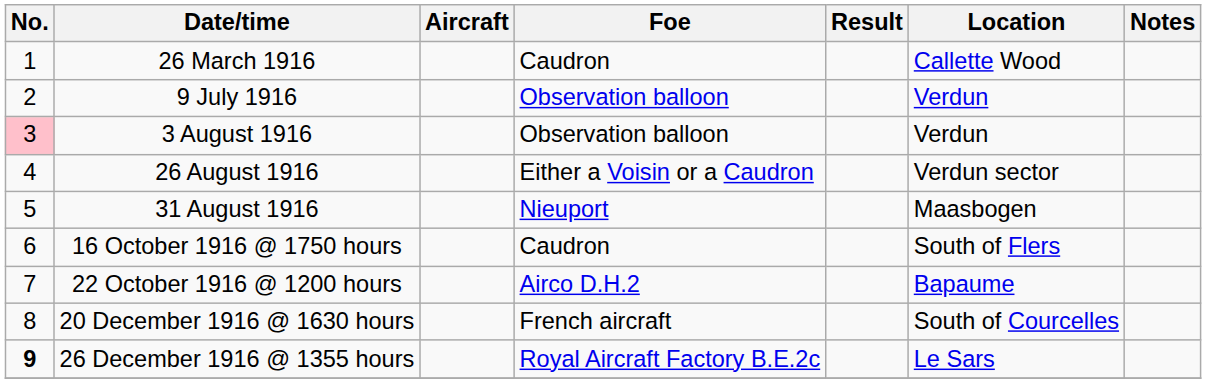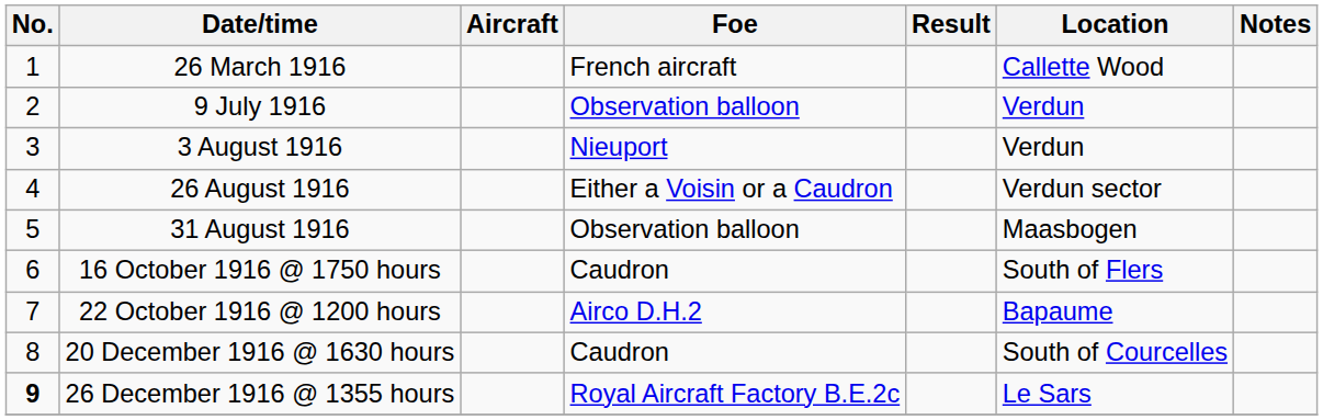 <table class="wikitable" border="1" style="margin: 1em auto 1em auto">
 <tr>
 <th>No.</th>
 <th>Date/time</th>
 <th>Aircraft</th>
 <th>Foe</th>
 <th>Result</th>
 <th>Location</th>
 <th>Notes</th>
 </tr>
 <tr>
 <td align="center">1</td>
 <td align="center">26 March 1916</td>
 <td></td>
-<td>Caudron</td>
+<td>French aircraft</td>
 <td></td>
 <td><a href='#'>Callette</a> Wood</td>
 <td></td>
 </tr>
 <tr>
 <td align="center">2</td>
 <td align="center">9 July 1916</td>
 <td></td>
 <td><a href='#'>Observation balloon</a></td>
 <td></td>
 <td><a href='#'>Verdun</a></td>
 <td></td>
 </tr>
 <tr>
-<td align="center" style="background: pink;">3</td>
+<td align="center">3</td>
 <td align="center">3 August 1916</td>
 <td></td>
-<td>Observation balloon</td>
+<td><a href='#'>Nieuport</a></td>
 <td></td>
 <td>Verdun</td>
 <td></td>
 </tr>
 <tr>
 <td align="center">4</td>
 <td align="center">26 August 1916</td>
 <td></td>
 <td>Either a <a href='#'>Voisin</a> or a <a href='#'>Caudron</a></td>
 <td></td>
 <td>Verdun sector</td>
 <td></td>
 </tr>
 <tr>
 <td align="center">5</td>
 <td align="center">31 August 1916</td>
 <td></td>
-<td><a href='#'>Nieuport</a></td>
+<td>Observation balloon</td>
 <td></td>
 <td>Maasbogen</td>
 <td></td>
 </tr>
 <tr>
 <td align="center">6</td>
 <td align="center">16 October 1916 @ 1750 hours</td>
 <td></td>
 <td>Caudron</td>
 <td></td>
 <td>South of <a href='#'>Flers</a></td>
 <td></td>
 </tr>
 <tr>
 <td align="center">7</td>
 <td align="center">22 October 1916 @ 1200 hours</td>
 <td></td>
 <td><a href='#'>Airco D.H.2</a></td>
 <td></td>
 <td><a href='#'>Bapaume</a></td>
 <td></td>
 </tr>
 <tr>
 <td align="center">8</td>
 <td align="center">20 December 1916 @ 1630 hours</td>
 <td></td>
-<td>French aircraft</td>
+<td>Caudron</td>
 <td></td>
 <td>South of <a href='#'>Courcelles</a></td>
 <td></td>
 </tr>
 <tr>
 <td align="center"><strong>9</strong></td>
 <td align="center">26 December 1916 @ 1355 hours</td>
 <td></td>
 <td><a href='#'>Royal Aircraft Factory B.E.2c</a></td>
 <td></td>
 <td><a href='#'>Le Sars</a></td>
 <td></td>
 </tr>
 <tr>
 </tr>
 </table>
